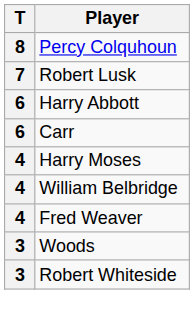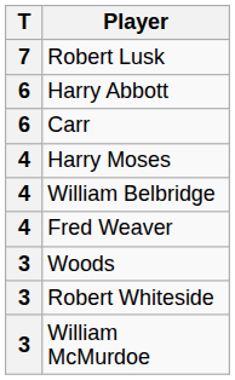 <table class="wikitable" style="text-align:center;">
 <tr>
 <th width="20">T</th>
 <th width="130">Player</th>
-</tr>
-<tr>
-<th>8</th>
-<td style="text-align:left;"> <a href='#'>Percy Colquhoun</a></td>
 </tr>
 <tr>
 <th>7</th>
 <td style="text-align:left;"> Robert Lusk</td>
 </tr>
 <tr>
 <th>6</th>
 <td style="text-align:left;"> Harry Abbott</td>
 </tr>
 <tr>
 <th>6</th>
 <td style="text-align:left;"> Carr</td>
 </tr>
 <tr>
 <th>4</th>
 <td style="text-align:left;"> Harry Moses</td>
 </tr>
 <tr>
 <th>4</th>
 <td style="text-align:left;"> William Belbridge</td>
 </tr>
 <tr>
 <th>4</th>
 <td style="text-align:left;"> Fred Weaver</td>
 </tr>
 <tr>
 <th>3</th>
 <td style="text-align:left;"> Woods</td>
 </tr>
 <tr>
 <th>3</th>
 <td style="text-align:left;"> Robert Whiteside</td>
 </tr>
+<tr>
+<th>3</th>
+<td style="text-align:left;"> William McMurdoe</td>
+</tr>
 </table>
